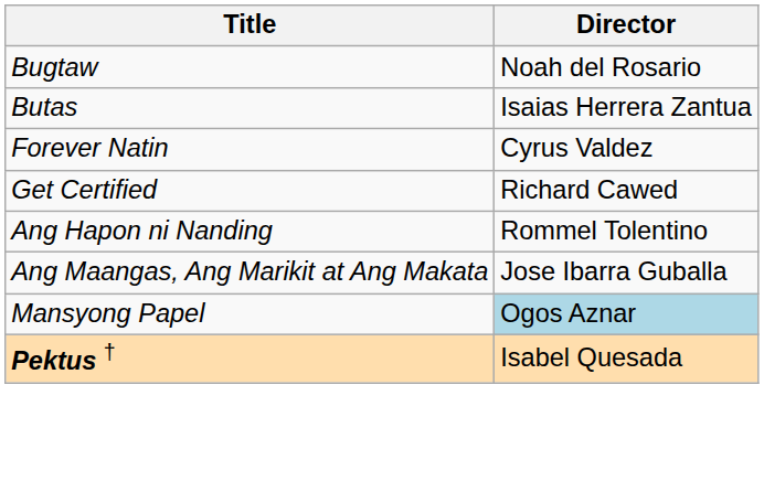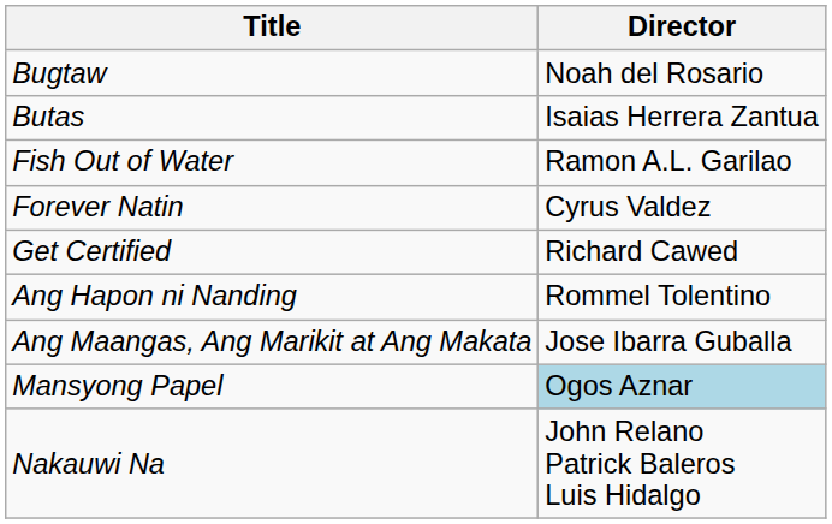 <table class="wikitable">
 <tr>
 <th>Title</th>
 <th>Director</th>
 </tr>
 <tr>
 <td><em>Bugtaw</em></td>
 <td>Noah del Rosario</td>
 </tr>
 <tr>
 <td><em>Butas</em></td>
 <td>Isaias Herrera Zantua</td>
+</tr>
+<tr>
+<td><em>Fish Out of Water</em></td>
+<td>Ramon A.L. Garilao</td>
 </tr>
 <tr>
 <td><em>Forever Natin</em></td>
 <td>Cyrus Valdez</td>
 </tr>
 <tr>
 <td><em>Get Certified</em></td>
 <td>Richard Cawed</td>
 </tr>
 <tr>
 <td><em>Ang Hapon ni Nanding</em></td>
 <td>Rommel Tolentino</td>
 </tr>
 <tr>
 <td><em>Ang Maangas, Ang Marikit at Ang Makata</em></td>
 <td>Jose Ibarra Guballa</td>
 </tr>
 <tr>
 <td><em>Mansyong Papel</em></td>
 <td style="background: lightblue;">Ogos Aznar</td>
 </tr>
-<tr style="background:#FFDEAD;">
-<td><strong><em>Pektus</em></strong> <sup>†</sup></td>
-<td>Isabel Quesada</td>
+<tr>
+<td><em>Nakauwi Na</em></td>
+<td>John Relano<br>Patrick Baleros<br>Luis Hidalgo</td>
 </tr>
 </table>
